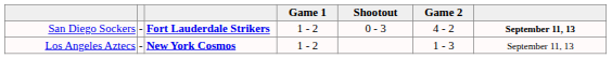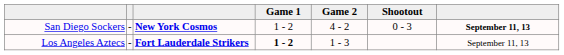 <table style=border-collapse:collapse border=1 cellspacing=0 cellpadding=2>
 <tr style="text-align:center; background:#efefef;">
 <th width=180></th>
 <th width=5></th>
 <th width=180></th>
 <th width=80>Game 1</th>
+<th width=80>Game 2</th>
 <th width=100>Shootout</th>
-<th width=80>Game 2</th>
 <td width=180></td>
 </tr>
 <tr style="text-align:center; background:snow;">
 <td align=right><a href='#'>San Diego Sockers</a></td>
 <td>-</td>
-<td align=left><strong><a href='#'>Fort Lauderdale Strikers</a></strong></td>
+<td align=left><strong><a href='#'>New York Cosmos</a></strong></td>
 <td>1 - 2</td>
+<td>4 - 2</td>
 <td>0 - 3</td>
-<td>4 - 2</td>
 <td><strong><small>September 11, 13</small></strong></td>
 </tr>
 <tr style="text-align:center; background:snow;">
 <td align=right><a href='#'>Los Angeles Aztecs</a></td>
 <td>-</td>
-<td align=left><strong><a href='#'>New York Cosmos</a></strong></td>
-<td>1 - 2</td>
+<td align=left><strong><a href='#'>Fort Lauderdale Strikers</a></strong></td>
+<td><strong>1 - 2</strong></td>
+<td>1 - 3</td>
 <td></td>
-<td>1 - 3</td>
 <td><small>September 11, 13</small></td>
 </tr>
 </table>
